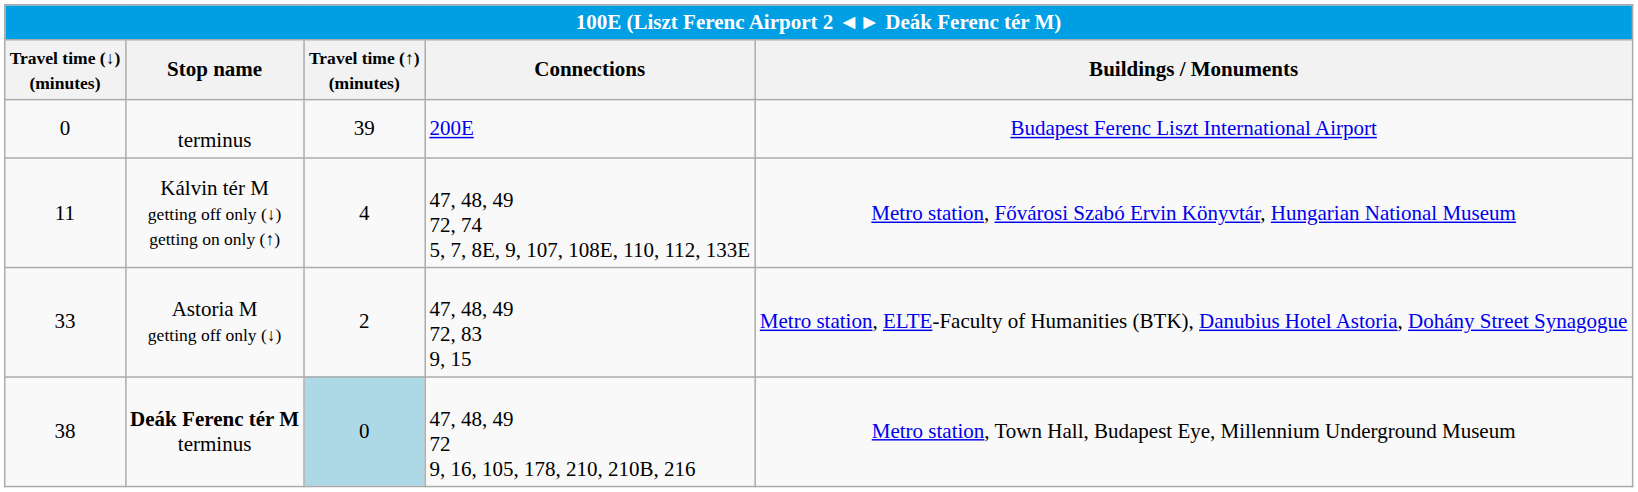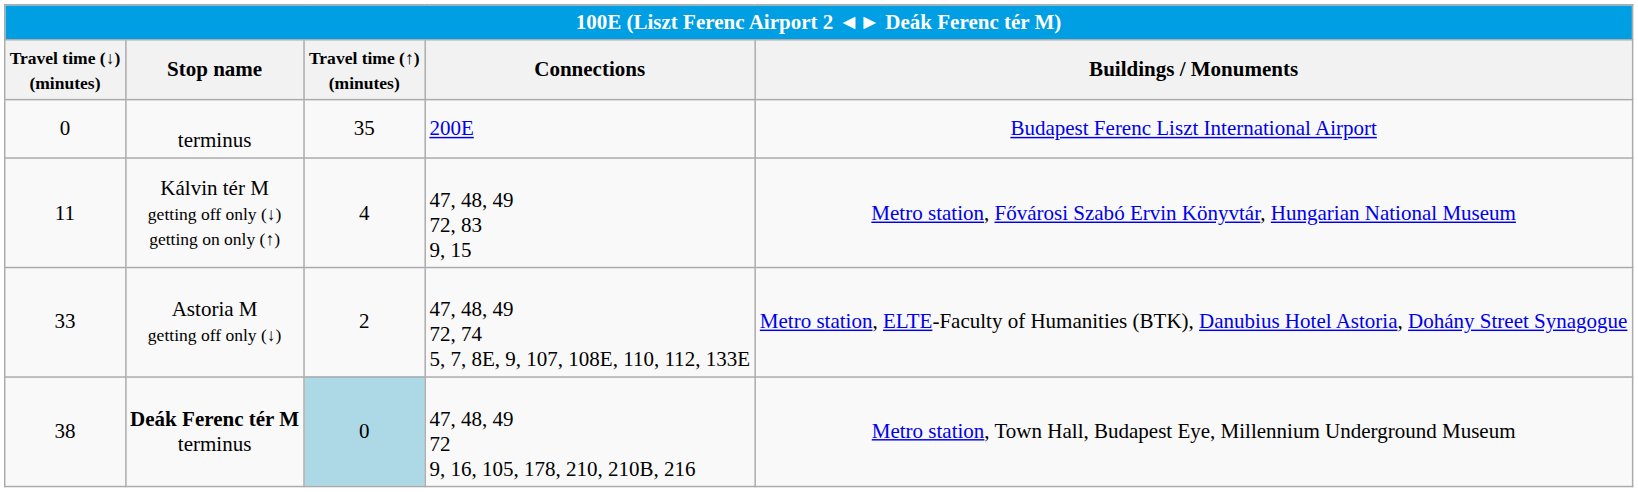 <table class="wikitable" style="font-size:90%; text-align:center;">
 <tr>
 <th colspan=6 style="background-color:#009EE3; color:white;"><span>100E (Liszt Ferenc Airport 2 ◄► Deák Ferenc tér M)</span></th>
 </tr>
 <tr>
 <th><small>Travel time (↓)<br>(minutes)</small></th>
 <th>Stop name</th>
 <th><small>Travel time (↑)<br>(minutes)</small></th>
 <th>Connections</th>
 <th>Buildings / Monuments</th>
 </tr>
 <tr>
 <td>0</td>
 <td><strong></strong><br>terminus</td>
-<td>39</td>
+<td>35</td>
 <td align=left> <a href='#'>200E</a></td>
 <td><a href='#'>Budapest Ferenc Liszt International Airport</a></td>
 </tr>
 <tr>
 <td>11</td>
 <td>Kálvin tér M<br><small>getting off only (↓)<br>getting on only (↑)</small></td>
 <td>4</td>
-<td align=left><br> 47, 48, 49<br> 72, 74<br> 5, 7, 8E, 9, 107, 108E, 110, 112, 133E</td>
+<td align=left> <br> 47, 48, 49<br> 72, 83<br> 9, 15</td>
 <td><a href='#'>Metro station</a>, <a href='#'>Fővárosi Szabó Ervin Könyvtár</a>, <a href='#'>Hungarian National Museum</a></td>
 </tr>
 <tr>
 <td>33</td>
 <td>Astoria M<br><small>getting off only (↓)<br></small></td>
 <td>2</td>
-<td align=left> <br> 47, 48, 49<br> 72, 83<br> 9, 15</td>
+<td align=left><br> 47, 48, 49<br> 72, 74<br> 5, 7, 8E, 9, 107, 108E, 110, 112, 133E</td>
 <td><a href='#'>Metro station</a>, <a href='#'>ELTE</a>-Faculty of Humanities (BTK), <a href='#'>Danubius Hotel Astoria</a>, <a href='#'>Dohány Street Synagogue</a></td>
 </tr>
 <tr>
 <td>38</td>
 <td><strong>Deák Ferenc tér M</strong><br>terminus</td>
 <td style="background: lightblue;">0</td>
 <td align=left>  <br> 47, 48, 49<br> 72<br> 9, 16, 105, 178, 210, 210B, 216</td>
 <td><a href='#'>Metro station</a>, Town Hall, Budapest Eye, Millennium Underground Museum</td>
 </tr>
 </table>
